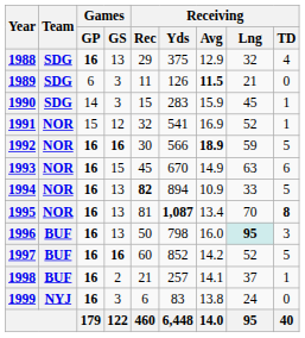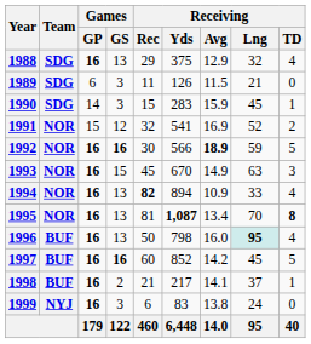 <table class="wikitable" style="text-align:center">
 <tr>
 <th rowspan="2">Year</th>
 <th rowspan="2">Team</th>
 <th colspan="2">Games</th>
 <th colspan="5">Receiving</th>
 </tr>
 <tr>
 <th>GP</th>
 <th>GS</th>
 <th>Rec</th>
 <th>Yds</th>
 <th>Avg</th>
 <th>Lng</th>
 <th>TD</th>
 </tr>
 <tr>
 <th><a href='#'>1988</a></th>
 <th><a href='#'>SDG</a></th>
 <td><strong>16</strong></td>
 <td>13</td>
 <td>29</td>
 <td>375</td>
 <td>12.9</td>
 <td>32</td>
 <td>4</td>
 </tr>
 <tr>
 <th><a href='#'>1989</a></th>
 <th><a href='#'>SDG</a></th>
 <td>6</td>
 <td>3</td>
 <td>11</td>
 <td>126</td>
-<td><strong>11.5</strong></td>
+<td>11.5</td>
 <td>21</td>
 <td>0</td>
 </tr>
 <tr>
 <th><a href='#'>1990</a></th>
 <th><a href='#'>SDG</a></th>
 <td>14</td>
 <td>3</td>
 <td>15</td>
 <td>283</td>
 <td>15.9</td>
 <td>45</td>
 <td>1</td>
 </tr>
 <tr>
 <th><a href='#'>1991</a></th>
 <th><a href='#'>NOR</a></th>
 <td>15</td>
 <td>12</td>
 <td>32</td>
 <td>541</td>
 <td>16.9</td>
 <td>52</td>
-<td>1</td>
+<td>2</td>
 </tr>
 <tr>
 <th><a href='#'>1992</a></th>
 <th><a href='#'>NOR</a></th>
 <td><strong>16</strong></td>
 <td><strong>16</strong></td>
 <td>30</td>
 <td>566</td>
 <td><strong>18.9</strong></td>
 <td>59</td>
 <td>5</td>
 </tr>
 <tr>
 <th><a href='#'>1993</a></th>
 <th><a href='#'>NOR</a></th>
 <td><strong>16</strong></td>
 <td>15</td>
 <td>45</td>
 <td>670</td>
 <td>14.9</td>
 <td>63</td>
-<td>6</td>
+<td>3</td>
 </tr>
 <tr>
 <th><a href='#'>1994</a></th>
 <th><a href='#'>NOR</a></th>
 <td><strong>16</strong></td>
 <td>13</td>
 <td><strong>82</strong></td>
 <td>894</td>
 <td>10.9</td>
 <td>33</td>
-<td>5</td>
+<td>4</td>
 </tr>
 <tr>
 <th><a href='#'>1995</a></th>
 <th><a href='#'>NOR</a></th>
 <td><strong>16</strong></td>
 <td>13</td>
 <td>81</td>
 <td><strong>1,087</strong></td>
 <td>13.4</td>
 <td>70</td>
 <td><strong>8</strong></td>
 </tr>
 <tr>
 <th><a href='#'>1996</a></th>
 <th><a href='#'>BUF</a></th>
 <td><strong>16</strong></td>
 <td>13</td>
 <td>50</td>
 <td>798</td>
 <td>16.0</td>
 <td style="background:#cfecec; width:3em;"><strong>95</strong></td>
-<td>3</td>
+<td>4</td>
 </tr>
 <tr>
 <th><a href='#'>1997</a></th>
 <th><a href='#'>BUF</a></th>
 <td><strong>16</strong></td>
 <td><strong>16</strong></td>
 <td>60</td>
 <td>852</td>
 <td>14.2</td>
-<td>52</td>
+<td>45</td>
 <td>5</td>
 </tr>
 <tr>
 <th><a href='#'>1998</a></th>
 <th><a href='#'>BUF</a></th>
 <td><strong>16</strong></td>
 <td>2</td>
 <td>21</td>
-<td>257</td>
+<td>217</td>
 <td>14.1</td>
 <td>37</td>
 <td>1</td>
 </tr>
 <tr>
 <th><a href='#'>1999</a></th>
 <th><a href='#'>NYJ</a></th>
 <td><strong>16</strong></td>
 <td>3</td>
 <td>6</td>
 <td>83</td>
 <td>13.8</td>
 <td>24</td>
 <td>0</td>
 </tr>
 <tr>
 <th colspan="2"></th>
 <th>179</th>
 <th>122</th>
 <th>460</th>
 <th>6,448</th>
 <th>14.0</th>
 <th>95</th>
 <th>40</th>
 </tr>
 </table>
